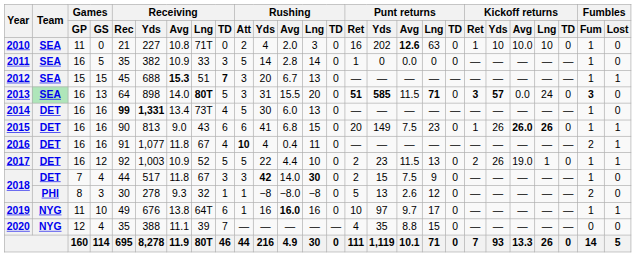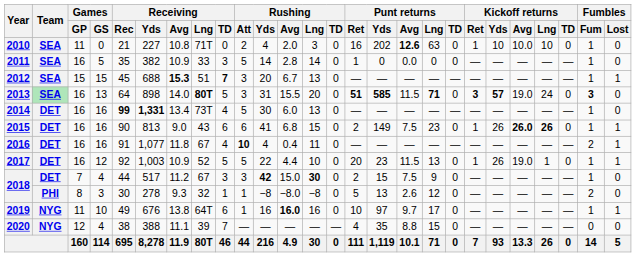 <table class=wikitable style="text-align:center;">
 <tr>
 <th rowspan="2">Year</th>
 <th rowspan="2">Team</th>
 <th colspan="2">Games</th>
 <th colspan="5">Receiving</th>
 <th colspan="5">Rushing</th>
 <th colspan="5">Punt returns</th>
 <th colspan="5">Kickoff returns</th>
 <th colspan="2">Fumbles</th>
 </tr>
 <tr>
 <th>GP</th>
 <th>GS</th>
 <th>Rec</th>
 <th>Yds</th>
 <th>Avg</th>
 <th>Lng</th>
 <th>TD</th>
 <th>Att</th>
 <th>Yds</th>
 <th>Avg</th>
 <th>Lng</th>
 <th>TD</th>
 <th>Ret</th>
 <th>Yds</th>
 <th>Avg</th>
 <th>Lng</th>
 <th>TD</th>
 <th>Ret</th>
 <th>Yds</th>
 <th>Avg</th>
 <th>Lng</th>
 <th>TD</th>
 <th>Fum</th>
 <th>Lost</th>
 </tr>
 <tr>
 <th><a href='#'>2010</a></th>
 <th><a href='#'>SEA</a></th>
 <td>11</td>
 <td>0</td>
 <td>21</td>
 <td>227</td>
 <td>10.8</td>
 <td>71T</td>
 <td>0</td>
 <td>2</td>
 <td>4</td>
 <td>2.0</td>
 <td>3</td>
 <td>0</td>
 <td>16</td>
 <td>202</td>
 <td><strong>12.6</strong></td>
 <td>63</td>
 <td>0</td>
 <td>1</td>
 <td>10</td>
 <td>10.0</td>
 <td>10</td>
 <td>0</td>
 <td>1</td>
 <td>0</td>
 </tr>
 <tr>
 <th><a href='#'>2011</a></th>
 <th><a href='#'>SEA</a></th>
 <td>16</td>
 <td>5</td>
 <td>35</td>
 <td>382</td>
 <td>10.9</td>
 <td>33</td>
 <td>3</td>
 <td>5</td>
 <td>14</td>
 <td>2.8</td>
 <td>14</td>
 <td>0</td>
 <td>1</td>
 <td>0</td>
 <td>0.0</td>
 <td>0</td>
 <td>0</td>
 <td>—</td>
 <td>—</td>
 <td>—</td>
 <td>—</td>
 <td>—</td>
 <td>1</td>
 <td>0</td>
 </tr>
 <tr>
 <th><a href='#'>2012</a></th>
 <th><a href='#'>SEA</a></th>
 <td>15</td>
 <td>15</td>
 <td>45</td>
 <td>688</td>
 <td><strong>15.3</strong></td>
 <td>51</td>
 <td><strong>7</strong></td>
 <td>3</td>
 <td>20</td>
 <td>6.7</td>
 <td>13</td>
 <td>0</td>
 <td>—</td>
 <td>—</td>
 <td>—</td>
 <td>—</td>
 <td>—</td>
 <td>—</td>
 <td>—</td>
 <td>—</td>
 <td>—</td>
 <td>—</td>
 <td>1</td>
 <td>1</td>
 </tr>
 <tr>
 <th><a href='#'>2013</a></th>
 <th style="background:#afe6ba; width:3em;"><a href='#'>SEA</a></th>
 <td>16</td>
 <td>13</td>
 <td>64</td>
 <td>898</td>
 <td>14.0</td>
 <td><strong>80T</strong></td>
 <td>5</td>
 <td>3</td>
 <td>31</td>
 <td>15.5</td>
 <td>20</td>
 <td>0</td>
 <td><strong>51</strong></td>
 <td><strong>585</strong></td>
 <td>11.5</td>
 <td><strong>71</strong></td>
 <td>0</td>
 <td><strong>3</strong></td>
 <td><strong>57</strong></td>
-<td>0.0</td>
+<td>19.0</td>
 <td>24</td>
 <td>0</td>
 <td><strong>3</strong></td>
 <td>0</td>
 </tr>
 <tr>
 <th><a href='#'>2014</a></th>
 <th><a href='#'>DET</a></th>
 <td>16</td>
 <td>16</td>
 <td><strong>99</strong></td>
 <td><strong>1,331</strong></td>
 <td>13.4</td>
 <td>73T</td>
 <td>4</td>
 <td>5</td>
 <td>30</td>
 <td>6.0</td>
 <td>13</td>
 <td>0</td>
 <td>—</td>
 <td>—</td>
 <td>—</td>
 <td>—</td>
 <td>—</td>
 <td>—</td>
 <td>—</td>
 <td>—</td>
 <td>—</td>
 <td>—</td>
 <td>1</td>
 <td>0</td>
 </tr>
 <tr>
 <th><a href='#'>2015</a></th>
 <th><a href='#'>DET</a></th>
 <td>16</td>
 <td>16</td>
 <td>90</td>
 <td>813</td>
 <td>9.0</td>
 <td>43</td>
 <td>6</td>
 <td>6</td>
 <td>41</td>
 <td>6.8</td>
 <td>15</td>
 <td>0</td>
-<td>20</td>
+<td>2</td>
 <td>149</td>
 <td>7.5</td>
 <td>23</td>
 <td>0</td>
 <td>1</td>
 <td>26</td>
 <td><strong>26.0</strong></td>
 <td><strong>26</strong></td>
 <td>0</td>
 <td>1</td>
 <td>1</td>
 </tr>
 <tr>
 <th><a href='#'>2016</a></th>
 <th><a href='#'>DET</a></th>
 <td>16</td>
 <td>16</td>
 <td>91</td>
 <td>1,077</td>
 <td>11.8</td>
 <td>67</td>
 <td>4</td>
 <td><strong>10</strong></td>
 <td>4</td>
 <td>0.4</td>
 <td>11</td>
 <td>0</td>
 <td>—</td>
 <td>—</td>
 <td>—</td>
 <td>—</td>
 <td>—</td>
 <td>—</td>
 <td>—</td>
 <td>—</td>
 <td>—</td>
 <td>—</td>
 <td>2</td>
 <td>1</td>
 </tr>
 <tr>
 <th><a href='#'>2017</a></th>
 <th><a href='#'>DET</a></th>
 <td>16</td>
 <td>12</td>
 <td>92</td>
 <td>1,003</td>
 <td>10.9</td>
 <td>52</td>
 <td>5</td>
 <td>5</td>
 <td>22</td>
 <td>4.4</td>
 <td>10</td>
 <td>0</td>
-<td>2</td>
+<td>20</td>
 <td>23</td>
 <td>11.5</td>
 <td>13</td>
 <td>0</td>
-<td>2</td>
+<td>1</td>
 <td>26</td>
 <td>19.0</td>
 <td>1</td>
 <td>0</td>
 <td>1</td>
 <td>1</td>
 </tr>
 <tr>
 <th rowspan="2"><a href='#'>2018</a></th>
 <th><a href='#'>DET</a></th>
 <td>7</td>
 <td>4</td>
 <td>44</td>
 <td>517</td>
-<td>11.8</td>
+<td>11.2</td>
 <td>67</td>
 <td>3</td>
 <td>3</td>
 <td><strong>42</strong></td>
-<td>14.0</td>
+<td>15.0</td>
 <td><strong>30</strong></td>
 <td>0</td>
 <td>2</td>
 <td>15</td>
 <td>7.5</td>
 <td>9</td>
 <td>0</td>
 <td>—</td>
 <td>—</td>
 <td>—</td>
 <td>—</td>
 <td>—</td>
 <td>1</td>
 <td>0</td>
 </tr>
 <tr>
 <th><a href='#'>PHI</a></th>
 <td>8</td>
 <td>3</td>
 <td>30</td>
 <td>278</td>
 <td>9.3</td>
 <td>32</td>
 <td>1</td>
 <td>1</td>
 <td>−8</td>
 <td>−8.0</td>
 <td>−8</td>
 <td>0</td>
 <td>5</td>
 <td>13</td>
 <td>2.6</td>
 <td>12</td>
 <td>0</td>
 <td>—</td>
 <td>—</td>
 <td>—</td>
 <td>—</td>
 <td>—</td>
 <td>2</td>
 <td>0</td>
 </tr>
 <tr>
 <th><a href='#'>2019</a></th>
 <th><a href='#'>NYG</a></th>
 <td>11</td>
 <td>10</td>
 <td>49</td>
 <td>676</td>
 <td>13.8</td>
 <td>64T</td>
 <td>6</td>
 <td>1</td>
 <td>16</td>
 <td><strong>16.0</strong></td>
 <td>16</td>
 <td>0</td>
 <td>10</td>
 <td>97</td>
 <td>9.7</td>
 <td>17</td>
 <td>0</td>
 <td>—</td>
 <td>—</td>
 <td>—</td>
 <td>—</td>
 <td>—</td>
 <td>1</td>
 <td>1</td>
 </tr>
 <tr>
 <th><a href='#'>2020</a></th>
 <th><a href='#'>NYG</a></th>
 <td>12</td>
 <td>4</td>
-<td>35</td>
+<td>38</td>
 <td>388</td>
 <td>11.1</td>
 <td>39</td>
 <td>7</td>
 <td>—</td>
 <td>—</td>
 <td>—</td>
 <td>—</td>
 <td>—</td>
 <td>4</td>
 <td>35</td>
 <td>8.8</td>
 <td>15</td>
 <td>0</td>
 <td>—</td>
 <td>—</td>
 <td>—</td>
 <td>—</td>
 <td>—</td>
 <td>0</td>
 <td>0</td>
 </tr>
 <tr>
 <th colspan="2"></th>
 <th>160</th>
 <th>114</th>
 <th>695</th>
 <th>8,278</th>
 <th>11.9</th>
 <th>80T</th>
 <th>46</th>
 <th>44</th>
 <th>216</th>
 <th>4.9</th>
 <th>30</th>
 <th>0</th>
 <th>111</th>
 <th>1,119</th>
 <th>10.1</th>
 <th>71</th>
 <th>0</th>
 <th>7</th>
 <th>93</th>
 <th>13.3</th>
 <th>26</th>
 <th>0</th>
 <th>14</th>
 <th>5</th>
 </tr>
 </table>
